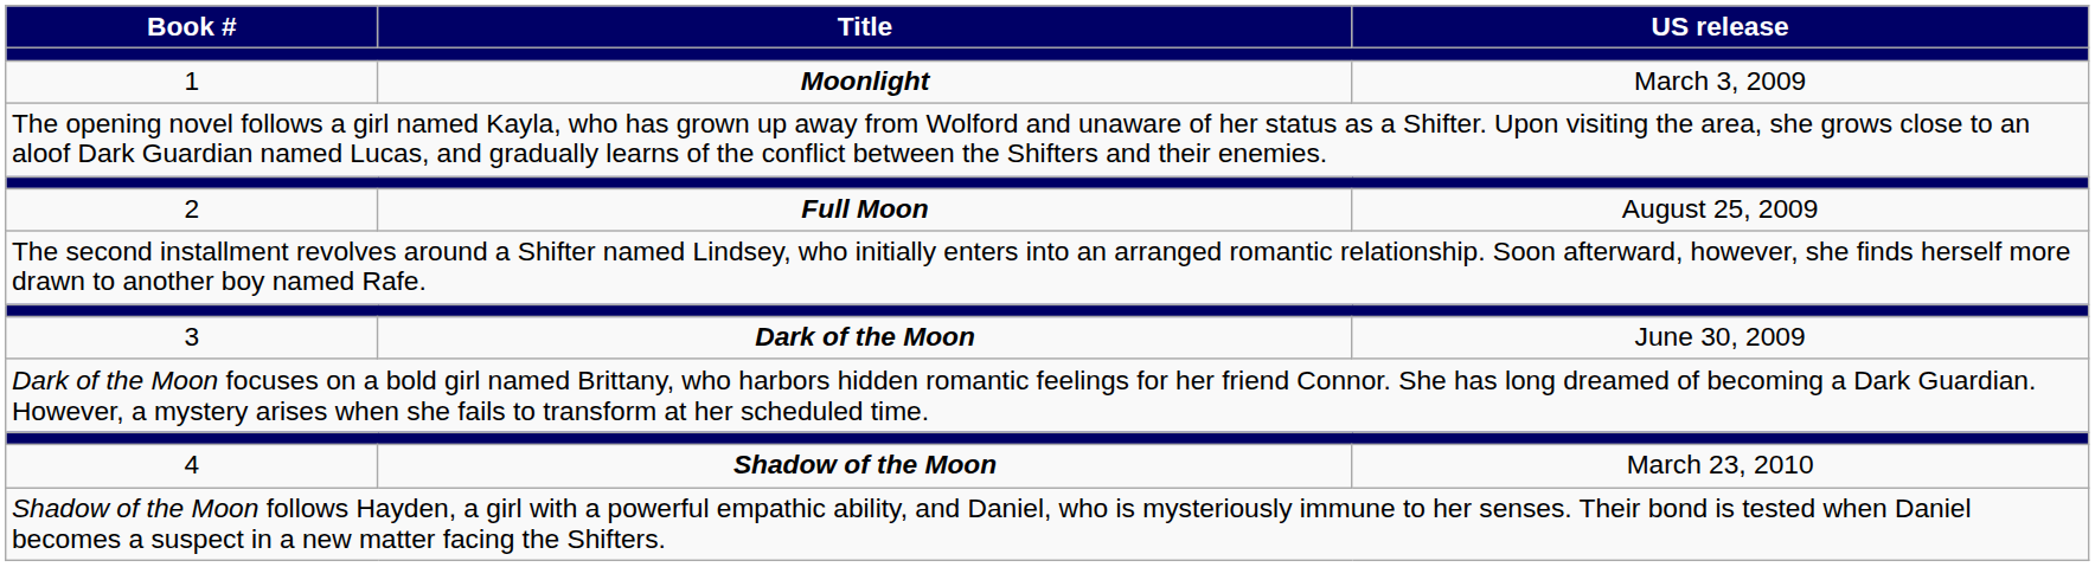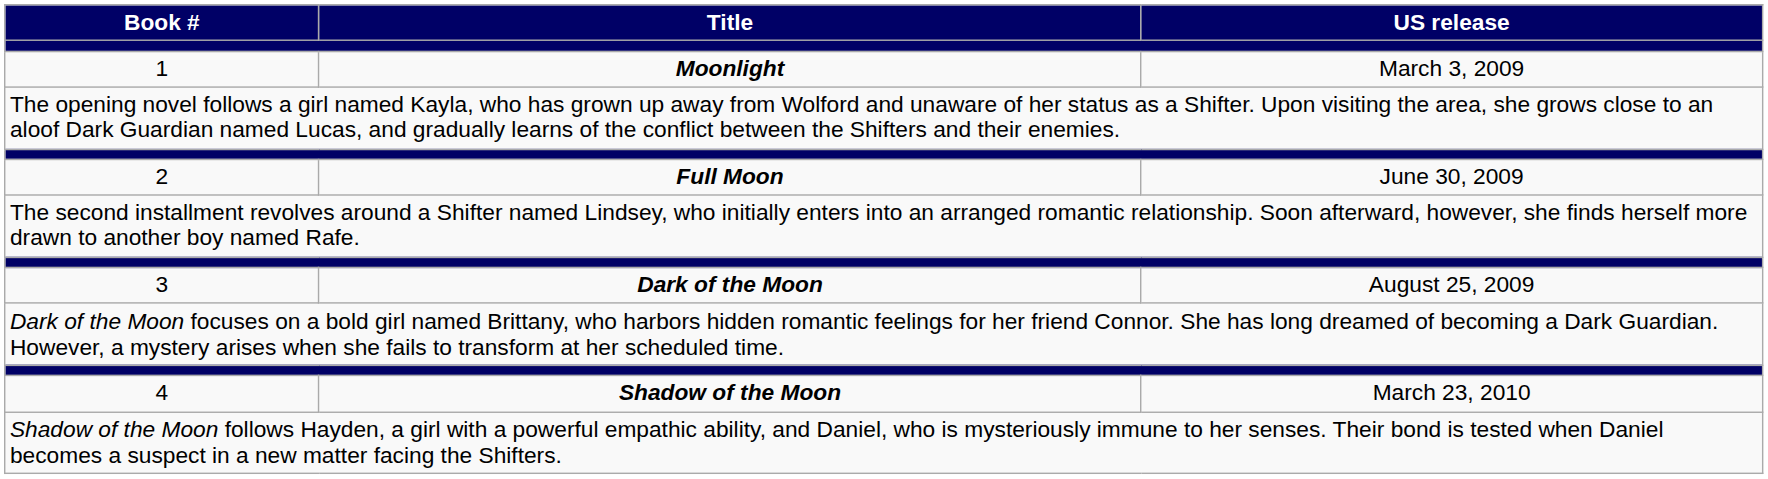 <table class="wikitable" style="width:98%; background-color:#FFFFF">
 <tr style="color:white">
 <th style="background-color: #000066;">Book #</th>
 <th style="background-color: #000066;">Title</th>
 <th style="background-color: #000066;">US release</th>
 </tr>
 <tr>
 <td colspan="6" bgcolor="#000066"></td>
 </tr>
 <tr>
 <td align="center">1</td>
 <td align="center"><strong><em>Moonlight</em></strong></td>
 <td align="center">March 3, 2009</td>
 </tr>
 <tr>
 <td colspan="6">The opening novel follows a girl named Kayla, who has grown up away from Wolford and unaware of her status as a Shifter. Upon visiting the area, she grows close to an aloof Dark Guardian named Lucas, and gradually learns of the conflict between the Shifters and their enemies.</td>
 </tr>
 <tr>
 <td colspan="6" bgcolor="#000066"></td>
 </tr>
 <tr>
 <td align="center">2</td>
 <td align="center"><strong><em>Full Moon</em></strong></td>
-<td align="center">August 25, 2009</td>
+<td align="center">June 30, 2009</td>
 </tr>
 <tr>
 <td colspan="6">The second installment revolves around a Shifter named Lindsey, who initially enters into an arranged romantic relationship. Soon afterward, however, she finds herself more drawn to another boy named Rafe.</td>
 </tr>
 <tr>
 <td colspan="6" bgcolor="#000066"></td>
 </tr>
 <tr>
 <td align="center">3</td>
 <td align="center"><strong><em>Dark of the Moon</em></strong></td>
-<td align="center">June 30, 2009</td>
+<td align="center">August 25, 2009</td>
 </tr>
 <tr>
 <td colspan="6"><em>Dark of the Moon</em> focuses on a bold girl named Brittany, who harbors hidden romantic feelings for her friend Connor. She has long dreamed of becoming a Dark Guardian. However, a mystery arises when she fails to transform at her scheduled time.</td>
 </tr>
 <tr>
 <td colspan="6" bgcolor="#000066"></td>
 </tr>
 <tr>
 <td align="center">4</td>
 <td align="center"><strong><em>Shadow of the Moon</em></strong></td>
 <td align="center">March 23, 2010</td>
 </tr>
 <tr>
 <td colspan="6"><em>Shadow of the Moon</em> follows Hayden, a girl with a powerful empathic ability, and Daniel, who is mysteriously immune to her senses. Their bond is tested when Daniel becomes a suspect in a new matter facing the Shifters.</td>
 </tr>
 </table>
